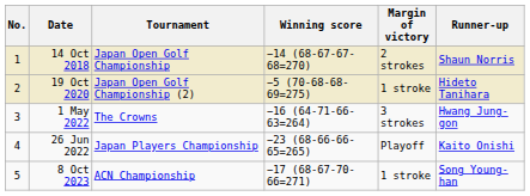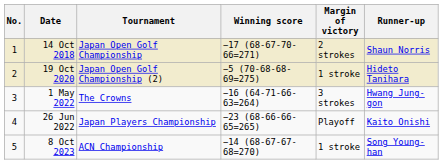 <table class="wikitable" style="font-size:95%;">
 <tr>
 <th>No.</th>
 <th>Date</th>
 <th>Tournament</th>
 <th>Winning score</th>
 <th>Margin of<br>victory</th>
 <th>Runner-up</th>
 </tr>
 <tr style="background:#f2ecce;">
 <td align=center>1</td>
 <td align=right>14 Oct <a href='#'>2018</a></td>
 <td><a href='#'>Japan Open Golf Championship</a></td>
-<td>−14 (68-67-67-68=270)</td>
+<td>−17 (68-67-70-66=271)</td>
 <td>2 strokes</td>
 <td> <a href='#'>Shaun Norris</a></td>
 </tr>
 <tr style="background:#f2ecce;">
 <td align=center>2</td>
 <td align=right>19 Oct <a href='#'>2020</a></td>
 <td><a href='#'>Japan Open Golf Championship</a> (2)</td>
 <td>−5 (70-68-68-69=275)</td>
 <td>1 stroke</td>
 <td> <a href='#'>Hideto Tanihara</a></td>
 </tr>
 <tr>
 <td align=center>3</td>
 <td align=right>1 May <a href='#'>2022</a></td>
 <td><a href='#'>The Crowns</a></td>
 <td>−16 (64-71-66-63=264)</td>
 <td>3 strokes</td>
 <td> <a href='#'>Hwang Jung-gon</a></td>
 </tr>
 <tr>
 <td align=center>4</td>
 <td align=right>26 Jun 2022</td>
 <td><a href='#'>Japan Players Championship</a></td>
 <td>−23 (68-66-66-65=265)</td>
 <td>Playoff</td>
 <td> <a href='#'>Kaito Onishi</a></td>
 </tr>
 <tr>
 <td align=center>5</td>
 <td align=right>8 Oct <a href='#'>2023</a></td>
 <td><a href='#'>ACN Championship</a></td>
-<td>−17 (68-67-70-66=271)</td>
+<td>−14 (68-67-67-68=270)</td>
 <td>1 stroke</td>
 <td> <a href='#'>Song Young-han</a></td>
 </tr>
 </table>
